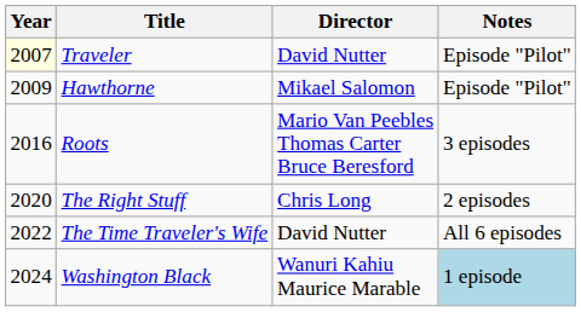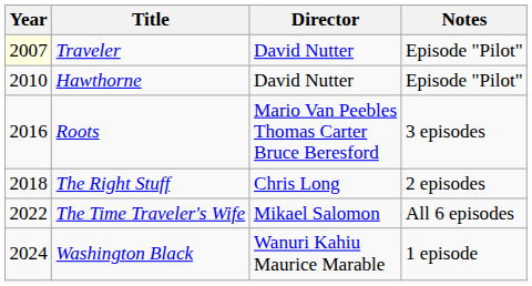 <table class="wikitable">
 <tr>
 <th>Year</th>
 <th>Title</th>
 <th>Director</th>
 <th>Notes</th>
 </tr>
 <tr>
 <td style="background: lightyellow;">2007</td>
 <td><em><a href='#'>Traveler</a></em></td>
 <td><a href='#'>David Nutter</a></td>
 <td>Episode "Pilot"</td>
 </tr>
 <tr>
-<td>2009</td>
+<td>2010</td>
 <td><em><a href='#'>Hawthorne</a></em></td>
-<td><a href='#'>Mikael Salomon</a></td>
+<td>David Nutter</td>
 <td>Episode "Pilot"</td>
 </tr>
 <tr>
 <td>2016</td>
 <td><em><a href='#'>Roots</a></em></td>
 <td><a href='#'>Mario Van Peebles</a><br><a href='#'>Thomas Carter</a><br><a href='#'>Bruce Beresford</a></td>
 <td>3 episodes</td>
 </tr>
 <tr>
-<td>2020</td>
+<td>2018</td>
 <td><em><a href='#'>The Right Stuff</a></em></td>
 <td><a href='#'>Chris Long</a></td>
 <td>2 episodes</td>
 </tr>
 <tr>
 <td>2022</td>
 <td><em><a href='#'>The Time Traveler's Wife</a></em></td>
-<td>David Nutter</td>
+<td><a href='#'>Mikael Salomon</a></td>
 <td>All 6 episodes</td>
 </tr>
 <tr>
 <td>2024</td>
 <td><em><a href='#'>Washington Black</a></em></td>
 <td><a href='#'>Wanuri Kahiu</a><br>Maurice Marable</td>
-<td style="background: lightblue;">1 episode</td>
+<td>1 episode</td>
 </tr>
 </table>
